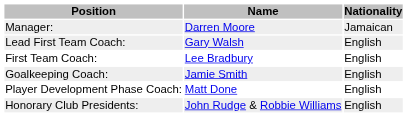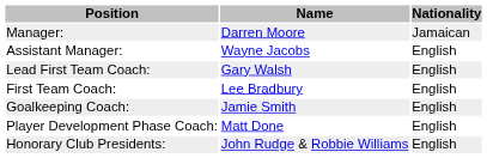 <table class="toccolours">
 <tr>
 <th bgcolor=silver>Position</th>
 <th bgcolor=silver>Name</th>
 <th bgcolor=silver>Nationality</th>
 </tr>
 <tr bgcolor=#eeeeee>
 <td>Manager:</td>
 <td><a href='#'>Darren Moore</a></td>
 <td> Jamaican</td>
+</tr>
+<tr>
+<td>Assistant Manager:</td>
+<td><a href='#'>Wayne Jacobs</a></td>
+<td> English</td>
 </tr>
 <tr bgcolor=#eeeeee>
 <td>Lead First Team Coach:</td>
 <td><a href='#'>Gary Walsh</a></td>
 <td> English</td>
 </tr>
 <tr>
 <td>First Team Coach:</td>
 <td><a href='#'>Lee Bradbury</a></td>
 <td> English</td>
 </tr>
 <tr bgcolor=#eeeeee>
 <td>Goalkeeping Coach:</td>
 <td><a href='#'>Jamie Smith</a></td>
 <td> English</td>
 </tr>
 <tr>
 <td>Player Development Phase Coach:</td>
 <td><a href='#'>Matt Done</a></td>
 <td> English</td>
 </tr>
 <tr bgcolor=#eeeeee>
 <td>Honorary Club Presidents:</td>
 <td><a href='#'>John Rudge</a> & <a href='#'>Robbie Williams</a></td>
 <td> English</td>
 </tr>
 <tr>
 </tr>
 </table>
